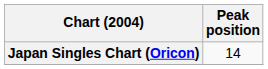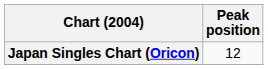 <table class="wikitable plainrowheaders">
 <tr>
 <th>Chart (2004)</th>
 <th>Peak<br>position</th>
 </tr>
 <tr>
 <th scope="row">Japan Singles Chart (<a href='#'>Oricon</a>)</th>
-<td align="center">14</td>
+<td align="center">12</td>
 </tr>
 <tr>
 </tr>
 </table>
